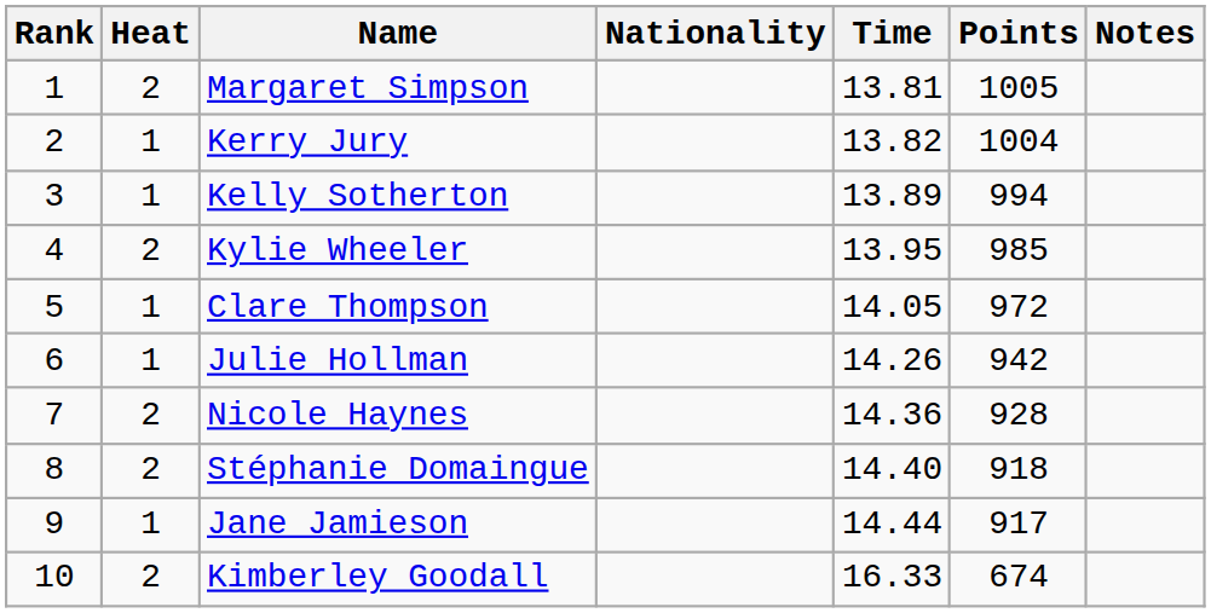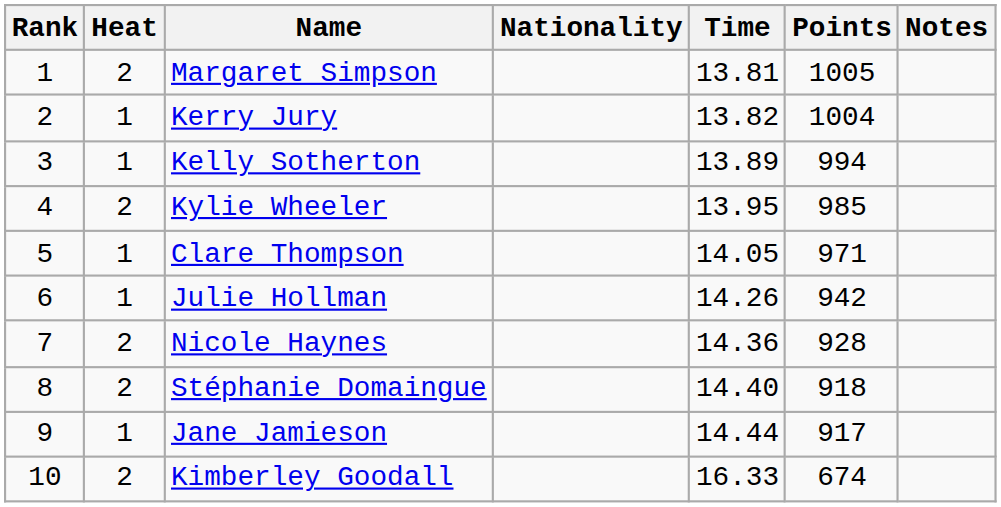 <table class="wikitable sortable" style="text-align:center">
 <tr>
 <th>Rank</th>
 <th>Heat</th>
 <th>Name</th>
 <th>Nationality</th>
 <th>Time</th>
 <th>Points</th>
 <th>Notes</th>
 </tr>
 <tr>
 <td>1</td>
 <td>2</td>
 <td align="left"><a href='#'>Margaret Simpson</a></td>
 <td align=left></td>
 <td>13.81</td>
 <td>1005</td>
 <td></td>
 </tr>
 <tr>
 <td>2</td>
 <td>1</td>
 <td align="left"><a href='#'>Kerry Jury</a></td>
 <td align=left></td>
 <td>13.82</td>
 <td>1004</td>
 <td></td>
 </tr>
 <tr>
 <td>3</td>
 <td>1</td>
 <td align="left"><a href='#'>Kelly Sotherton</a></td>
 <td align=left></td>
 <td>13.89</td>
 <td>994</td>
 <td></td>
 </tr>
 <tr>
 <td>4</td>
 <td>2</td>
 <td align="left"><a href='#'>Kylie Wheeler</a></td>
 <td align=left></td>
 <td>13.95</td>
 <td>985</td>
 <td></td>
 </tr>
 <tr>
 <td>5</td>
 <td>1</td>
 <td align="left"><a href='#'>Clare Thompson</a></td>
 <td align=left></td>
 <td>14.05</td>
-<td>972</td>
+<td>971</td>
 <td></td>
 </tr>
 <tr>
 <td>6</td>
 <td>1</td>
 <td align="left"><a href='#'>Julie Hollman</a></td>
 <td align=left></td>
 <td>14.26</td>
 <td>942</td>
 <td></td>
 </tr>
 <tr>
 <td>7</td>
 <td>2</td>
 <td align="left"><a href='#'>Nicole Haynes</a></td>
 <td align=left></td>
 <td>14.36</td>
 <td>928</td>
 <td></td>
 </tr>
 <tr>
 <td>8</td>
 <td>2</td>
 <td align="left"><a href='#'>Stéphanie Domaingue</a></td>
 <td align=left></td>
 <td>14.40</td>
 <td>918</td>
 <td></td>
 </tr>
 <tr>
 <td>9</td>
 <td>1</td>
 <td align="left"><a href='#'>Jane Jamieson</a></td>
 <td align=left></td>
 <td>14.44</td>
 <td>917</td>
 <td></td>
 </tr>
 <tr>
 <td>10</td>
 <td>2</td>
 <td align="left"><a href='#'>Kimberley Goodall</a></td>
 <td align=left></td>
 <td>16.33</td>
 <td>674</td>
 <td></td>
 </tr>
 </table>
